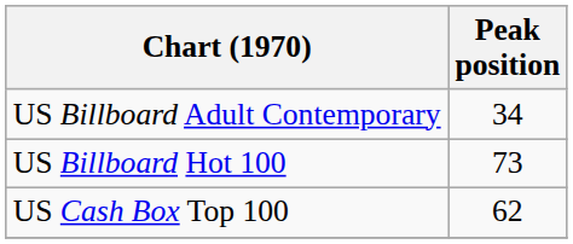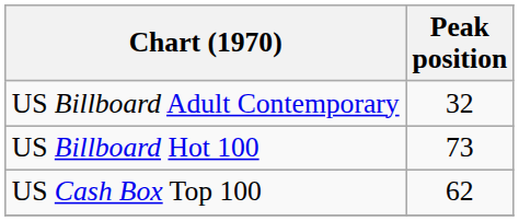 <table class="wikitable sortable">
 <tr>
 <th>Chart (1970)</th>
 <th>Peak<br>position</th>
 </tr>
 <tr>
 <td>US <em>Billboard</em> <a href='#'>Adult Contemporary</a></td>
-<td style="text-align:center;">34</td>
+<td style="text-align:center;">32</td>
 </tr>
 <tr>
 <td>US <em><a href='#'>Billboard</a></em> <a href='#'>Hot 100</a></td>
 <td style="text-align:center;">73</td>
 </tr>
 <tr>
 <td>US <a href='#'><em>Cash Box</em></a> Top 100</td>
 <td align="center">62</td>
 </tr>
 <tr>
 </tr>
 </table>
